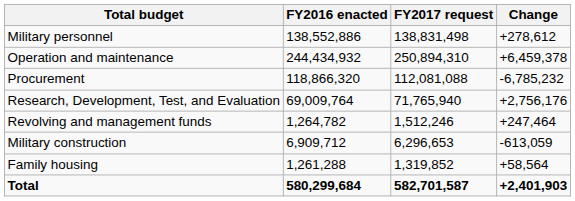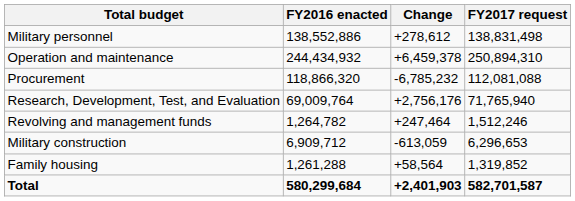 <table class="wikitable">
 <tr>
 <th>Total budget</th>
 <th>FY2016 enacted</th>
+<th>Change</th>
 <th>FY2017 request</th>
-<th>Change</th>
 </tr>
 <tr>
 <td>Military personnel</td>
 <td>138,552,886</td>
+<td>+278,612</td>
 <td>138,831,498</td>
-<td>+278,612</td>
 </tr>
 <tr>
 <td>Operation and maintenance</td>
 <td>244,434,932</td>
+<td>+6,459,378</td>
 <td>250,894,310</td>
-<td>+6,459,378</td>
 </tr>
 <tr>
 <td>Procurement</td>
 <td>118,866,320</td>
+<td>-6,785,232</td>
 <td>112,081,088</td>
-<td>-6,785,232</td>
 </tr>
 <tr>
 <td>Research, Development, Test, and Evaluation</td>
 <td>69,009,764</td>
+<td>+2,756,176</td>
 <td>71,765,940</td>
-<td>+2,756,176</td>
 </tr>
 <tr>
 <td>Revolving and management funds</td>
 <td>1,264,782</td>
+<td>+247,464</td>
 <td>1,512,246</td>
-<td>+247,464</td>
 </tr>
 <tr>
 <td>Military construction</td>
 <td>6,909,712</td>
+<td>-613,059</td>
 <td>6,296,653</td>
-<td>-613,059</td>
 </tr>
 <tr>
 <td>Family housing</td>
 <td>1,261,288</td>
+<td>+58,564</td>
 <td>1,319,852</td>
-<td>+58,564</td>
 </tr>
 <tr>
 <td><strong>Total</strong></td>
 <td><strong>580,299,684</strong></td>
+<td><strong>+2,401,903</strong></td>
 <td><strong>582,701,587</strong></td>
-<td><strong>+2,401,903</strong></td>
 </tr>
 </table>
